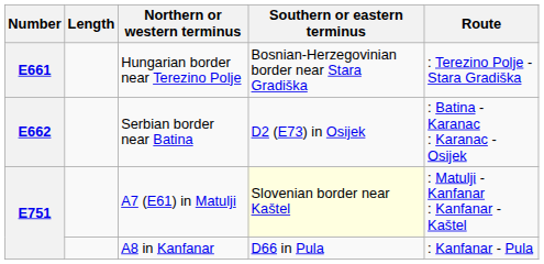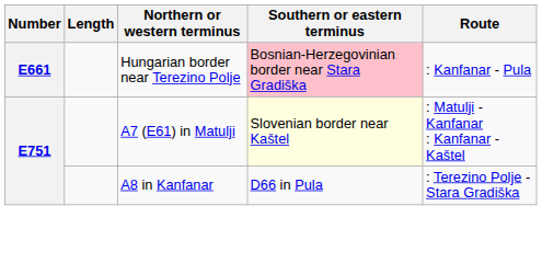 <table class="wikitable sortable">
 <tr>
 <th>Number</th>
 <th>Length</th>
 <th>Northern or western terminus</th>
 <th>Southern or eastern terminus</th>
 <th>Route</th>
 </tr>
 <tr>
 <th><a href='#'>E661</a></th>
 <td></td>
 <td>Hungarian border near <a href='#'>Terezino Polje</a></td>
-<td>Bosnian-Herzegovinian border near <a href='#'>Stara Gradiška</a></td>
-<td>: <a href='#'>Terezino Polje</a> - <a href='#'>Stara Gradiška</a></td>
-</tr>
-<tr>
-<th><a href='#'>E662</a></th>
-<td></td>
-<td>Serbian border near <a href='#'>Batina</a></td>
-<td><a href='#'>D2</a> (<a href='#'>E73</a>) in <a href='#'>Osijek</a></td>
-<td>: <a href='#'>Batina</a> - <a href='#'>Karanac</a><br>: <a href='#'>Karanac</a> - <a href='#'>Osijek</a></td>
+<td style="background: pink;">Bosnian-Herzegovinian border near <a href='#'>Stara Gradiška</a></td>
+<td>: <a href='#'>Kanfanar</a> - <a href='#'>Pula</a></td>
 </tr>
 <tr>
 <th rowspan="2"><a href='#'>E751</a></th>
 <td></td>
 <td><a href='#'>A7</a> (<a href='#'>E61</a>) in <a href='#'>Matulji</a></td>
 <td style="background: lightyellow;">Slovenian border near <a href='#'>Kaštel</a></td>
 <td>: <a href='#'>Matulji</a> - <a href='#'>Kanfanar</a><br>: <a href='#'>Kanfanar</a> - <a href='#'>Kaštel</a></td>
 </tr>
 <tr>
 <td></td>
 <td><a href='#'>A8</a> in <a href='#'>Kanfanar</a></td>
 <td><a href='#'>D66</a> in <a href='#'>Pula</a></td>
-<td>: <a href='#'>Kanfanar</a> - <a href='#'>Pula</a></td>
+<td>: <a href='#'>Terezino Polje</a> - <a href='#'>Stara Gradiška</a></td>
 </tr>
 </table>
